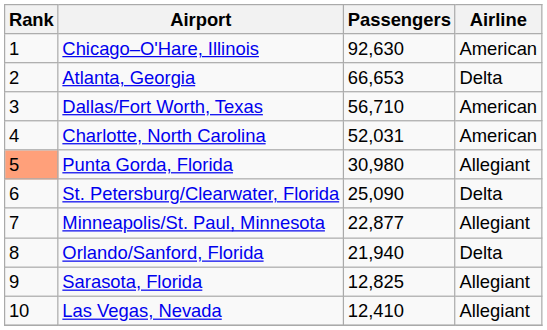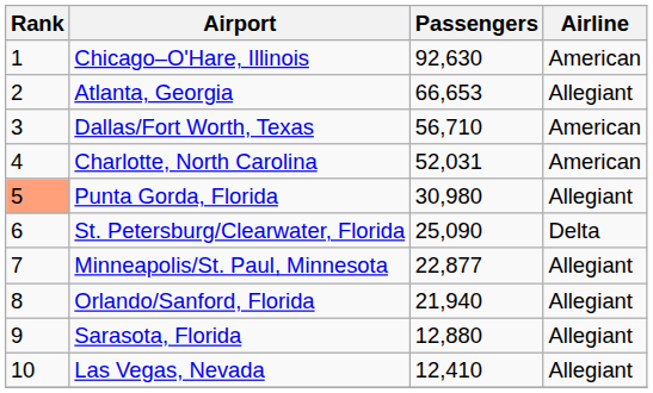 <table class="wikitable sortable" style="font-size:95%;">
 <tr>
 <th>Rank</th>
 <th>Airport</th>
 <th>Passengers</th>
 <th>Airline</th>
 </tr>
 <tr>
 <td>1</td>
 <td> <a href='#'>Chicago–O'Hare, Illinois</a></td>
 <td>92,630</td>
 <td>American</td>
 </tr>
 <tr>
 <td>2</td>
 <td> <a href='#'>Atlanta, Georgia</a></td>
 <td>66,653</td>
-<td>Delta</td>
+<td>Allegiant</td>
 </tr>
 <tr>
 <td>3</td>
 <td> <a href='#'>Dallas/Fort Worth, Texas</a></td>
 <td>56,710</td>
 <td>American</td>
 </tr>
 <tr>
 <td>4</td>
 <td> <a href='#'>Charlotte, North Carolina</a></td>
 <td>52,031</td>
 <td>American</td>
 </tr>
 <tr>
 <td style="background: lightsalmon;">5</td>
 <td> <a href='#'>Punta Gorda, Florida</a></td>
 <td>30,980</td>
 <td>Allegiant</td>
 </tr>
 <tr>
 <td>6</td>
 <td> <a href='#'>St. Petersburg/Clearwater, Florida</a></td>
 <td>25,090</td>
 <td>Delta</td>
 </tr>
 <tr>
 <td>7</td>
 <td> <a href='#'>Minneapolis/St. Paul, Minnesota</a></td>
 <td>22,877</td>
 <td>Allegiant</td>
 </tr>
 <tr>
 <td>8</td>
 <td> <a href='#'>Orlando/Sanford, Florida</a></td>
 <td>21,940</td>
-<td>Delta</td>
+<td>Allegiant</td>
 </tr>
 <tr>
 <td>9</td>
 <td> <a href='#'>Sarasota, Florida</a></td>
-<td>12,825</td>
+<td>12,880</td>
 <td>Allegiant</td>
 </tr>
 <tr>
 <td>10</td>
 <td> <a href='#'>Las Vegas, Nevada</a></td>
 <td>12,410</td>
 <td>Allegiant</td>
 </tr>
 <tr>
 </tr>
 </table>
